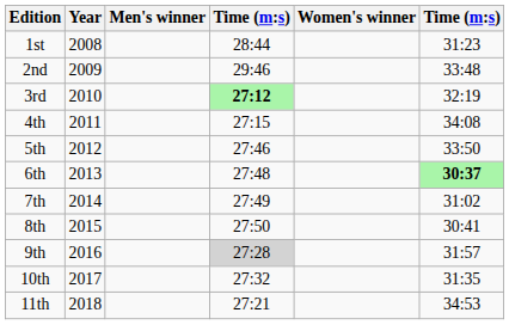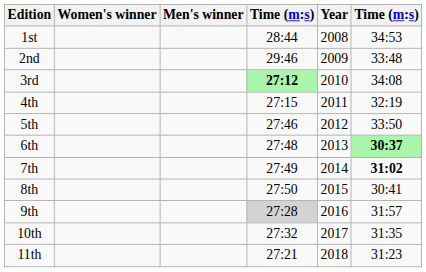 <table class="wikitable sortable" style="text-align:center">
 <tr>
 <th class=unsortable>Edition</th>
-<th>Year</th>
+<th class=unsortable>Women's winner</th>
 <th class=unsortable>Men's winner</th>
 <th>Time (<a href='#'>m</a>:<a href='#'>s</a>)</th>
-<th class=unsortable>Women's winner</th>
+<th>Year</th>
 <th>Time (<a href='#'>m</a>:<a href='#'>s</a>)</th>
 </tr>
 <tr>
 <td>1st</td>
-<td>2008</td>
+<td align=left></td>
 <td align=left></td>
 <td>28:44</td>
-<td align=left></td>
-<td>31:23</td>
+<td>2008</td>
+<td>34:53</td>
 </tr>
 <tr>
 <td>2nd</td>
-<td>2009</td>
+<td align=left></td>
 <td align=left></td>
 <td>29:46</td>
-<td align=left></td>
+<td>2009</td>
 <td>33:48</td>
 </tr>
 <tr>
 <td>3rd</td>
-<td>2010</td>
+<td align=left></td>
 <td align=left></td>
 <td bgcolor=#A9F5A9><strong>27:12</strong></td>
+<td>2010</td>
+<td>34:08</td>
+</tr>
+<tr>
+<td>4th</td>
 <td align=left></td>
+<td align=left></td>
+<td>27:15</td>
+<td>2011</td>
 <td>32:19</td>
 </tr>
 <tr>
-<td>4th</td>
-<td>2011</td>
+<td>5th</td>
 <td align=left></td>
-<td>27:15</td>
-<td align=left></td>
-<td>34:08</td>
-</tr>
-<tr>
-<td>5th</td>
-<td>2012</td>
 <td align=left></td>
 <td>27:46</td>
-<td align=left></td>
+<td>2012</td>
 <td>33:50</td>
 </tr>
 <tr>
 <td>6th</td>
-<td>2013</td>
+<td align=left></td>
 <td align=left></td>
 <td>27:48</td>
-<td align=left></td>
+<td>2013</td>
 <td bgcolor=#A9F5A9><strong>30:37</strong></td>
 </tr>
 <tr>
 <td>7th</td>
-<td>2014</td>
+<td align=left></td>
 <td align=left></td>
 <td>27:49</td>
-<td align=left></td>
-<td>31:02</td>
+<td>2014</td>
+<td><strong>31:02</strong></td>
 </tr>
 <tr>
 <td>8th</td>
-<td>2015</td>
+<td align=left></td>
 <td align=left></td>
 <td>27:50</td>
-<td align=left></td>
+<td>2015</td>
 <td>30:41</td>
 </tr>
 <tr>
 <td>9th</td>
-<td>2016</td>
+<td align=left></td>
 <td align=left></td>
 <td style="background: lightgrey;">27:28</td>
-<td align=left></td>
+<td>2016</td>
 <td>31:57</td>
 </tr>
 <tr>
 <td>10th</td>
-<td>2017</td>
+<td align=left></td>
 <td align=left></td>
 <td>27:32</td>
-<td align=left></td>
+<td>2017</td>
 <td>31:35</td>
 </tr>
 <tr>
 <td>11th</td>
-<td>2018</td>
+<td align=left></td>
 <td align=left></td>
 <td>27:21</td>
-<td align=left></td>
-<td>34:53</td>
+<td>2018</td>
+<td>31:23</td>
 </tr>
 </table>
